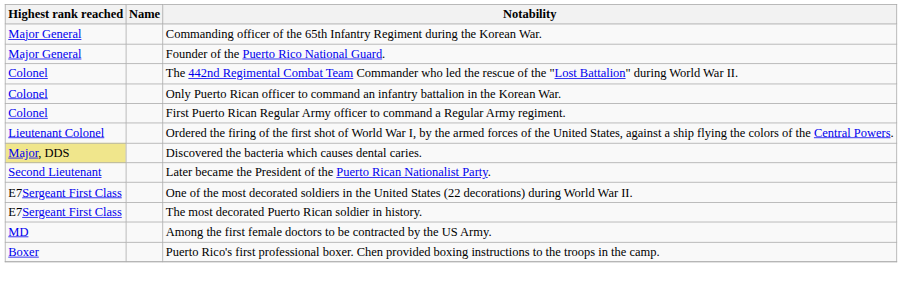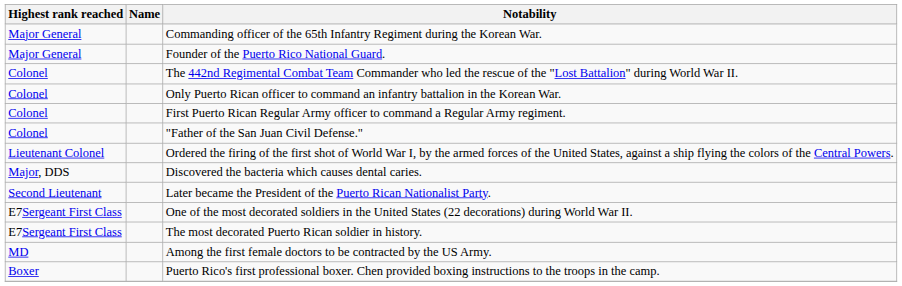 <table class="wikitable" style="text-align:left; margin:1em auto;">
 <tr bgcolor="#CCCCCC">
 <th>Highest rank reached</th>
 <th>Name</th>
 <th>Notability</th>
 </tr>
 <tr>
 <td><a href='#'>Major General</a></td>
 <td></td>
 <td>Commanding officer of the 65th Infantry Regiment during the Korean War.</td>
 </tr>
 <tr>
 <td><a href='#'>Major General</a></td>
 <td></td>
 <td>Founder of the <a href='#'>Puerto Rico National Guard</a>.</td>
 </tr>
 <tr>
 <td><a href='#'>Colonel</a></td>
 <td></td>
 <td>The <a href='#'>442nd Regimental Combat Team</a> Commander who led the rescue of the "<a href='#'>Lost Battalion</a>" during World War II.</td>
 </tr>
 <tr>
 <td><a href='#'>Colonel</a></td>
 <td></td>
 <td>Only Puerto Rican officer to command an infantry battalion in the Korean War.</td>
 </tr>
 <tr>
 <td><a href='#'>Colonel</a></td>
 <td></td>
 <td>First Puerto Rican Regular Army officer to command a Regular Army regiment.<br></td>
 </tr>
 <tr>
+<td><a href='#'>Colonel</a></td>
+<td></td>
+<td>"Father of the San Juan Civil Defense."</td>
+</tr>
+<tr>
 <td><a href='#'>Lieutenant Colonel</a></td>
 <td></td>
 <td>Ordered the firing of the first shot of World War I, by the armed forces of the United States, against a ship flying the colors of the <a href='#'>Central Powers</a>.</td>
 </tr>
 <tr>
-<td style="background: khaki;"><a href='#'>Major</a>, DDS</td>
+<td><a href='#'>Major</a>, DDS</td>
 <td></td>
 <td>Discovered the bacteria which causes dental caries.</td>
 </tr>
 <tr>
 <td><a href='#'>Second Lieutenant</a></td>
 <td></td>
 <td>Later became the President of the <a href='#'>Puerto Rican Nationalist Party</a>.</td>
 </tr>
 <tr>
 <td><span>E7</span><a href='#'>Sergeant First Class</a></td>
 <td></td>
 <td>One of the most decorated soldiers in the United States (22 decorations) during World War II.</td>
 </tr>
 <tr>
 <td><span>E7</span><a href='#'>Sergeant First Class</a></td>
 <td></td>
 <td>The most decorated Puerto Rican soldier in history.</td>
 </tr>
 <tr>
 <td><a href='#'>MD</a></td>
 <td></td>
 <td>Among the first female doctors to be contracted by the US Army.</td>
 </tr>
 <tr>
 <td><a href='#'>Boxer</a></td>
 <td></td>
 <td>Puerto Rico's first professional boxer. Chen provided boxing instructions to the troops in the camp.</td>
 </tr>
 <tr>
 </tr>
 </table>
